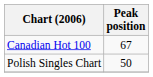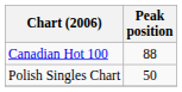 <table class="wikitable sortable">
 <tr>
 <th>Chart (2006)</th>
 <th>Peak<br>position</th>
 </tr>
 <tr>
 <td><a href='#'>Canadian Hot 100</a></td>
-<td align="center">67</td>
+<td align="center">88</td>
 </tr>
 <tr>
 <td>Polish Singles Chart</td>
 <td align="center">50</td>
 </tr>
 <tr>
 </tr>
 </table>
